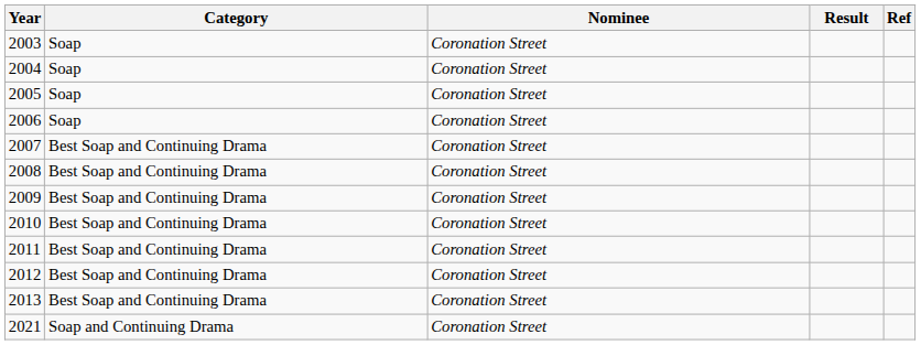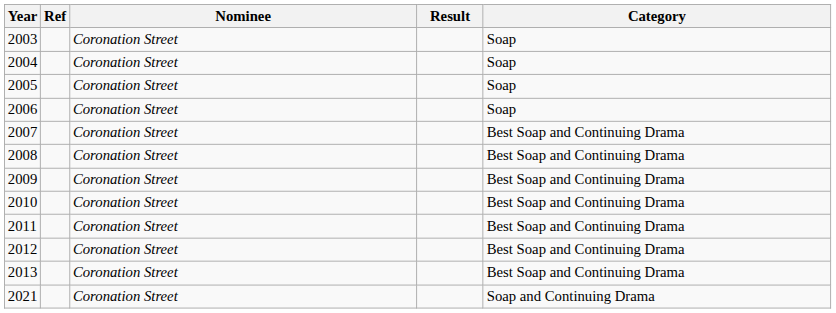 <table class="wikitable">
 <tr>
 <th>Year</th>
-<th width="370">Category</th>
+<th>Ref</th>
 <th width="370">Nominee</th>
 <th width="65">Result</th>
-<th>Ref</th>
+<th width="370">Category</th>
 </tr>
 <tr>
 <td>2003</td>
-<td>Soap</td>
+<td></td>
 <td><em>Coronation Street</em></td>
 <td></td>
-<td></td>
+<td>Soap</td>
 </tr>
 <tr>
 <td>2004</td>
-<td>Soap</td>
+<td></td>
 <td><em>Coronation Street</em></td>
 <td></td>
-<td></td>
+<td>Soap</td>
 </tr>
 <tr>
 <td>2005</td>
-<td>Soap</td>
+<td></td>
 <td><em>Coronation Street</em></td>
 <td></td>
-<td></td>
+<td>Soap</td>
 </tr>
 <tr>
 <td>2006</td>
-<td>Soap</td>
+<td></td>
 <td><em>Coronation Street</em></td>
 <td></td>
-<td></td>
+<td>Soap</td>
 </tr>
 <tr>
 <td>2007</td>
-<td>Best Soap and Continuing Drama</td>
+<td></td>
 <td><em>Coronation Street</em></td>
 <td></td>
-<td></td>
+<td>Best Soap and Continuing Drama</td>
 </tr>
 <tr>
 <td>2008</td>
-<td>Best Soap and Continuing Drama</td>
+<td></td>
 <td><em>Coronation Street</em></td>
 <td></td>
-<td></td>
+<td>Best Soap and Continuing Drama</td>
 </tr>
 <tr>
 <td>2009</td>
-<td>Best Soap and Continuing Drama</td>
+<td></td>
 <td><em>Coronation Street</em></td>
 <td></td>
-<td></td>
+<td>Best Soap and Continuing Drama</td>
 </tr>
 <tr>
 <td>2010</td>
-<td>Best Soap and Continuing Drama</td>
+<td align="center"></td>
 <td><em>Coronation Street</em></td>
 <td></td>
-<td align="center"></td>
+<td>Best Soap and Continuing Drama</td>
 </tr>
 <tr>
 <td>2011</td>
-<td>Best Soap and Continuing Drama</td>
+<td align="center"></td>
 <td><em>Coronation Street</em></td>
 <td></td>
-<td align="center"></td>
+<td>Best Soap and Continuing Drama</td>
 </tr>
 <tr>
 <td>2012</td>
-<td>Best Soap and Continuing Drama</td>
+<td align="center"></td>
 <td><em>Coronation Street</em></td>
 <td></td>
-<td align="center"></td>
+<td>Best Soap and Continuing Drama</td>
 </tr>
 <tr>
 <td>2013</td>
-<td>Best Soap and Continuing Drama</td>
+<td align="center"></td>
 <td><em>Coronation Street</em></td>
 <td></td>
-<td align="center"></td>
+<td>Best Soap and Continuing Drama</td>
 </tr>
 <tr>
 <td>2021</td>
-<td>Soap and Continuing Drama</td>
+<td align="center"></td>
 <td><em>Coronation Street</em></td>
 <td></td>
-<td align="center"></td>
+<td>Soap and Continuing Drama</td>
 </tr>
 </table>
